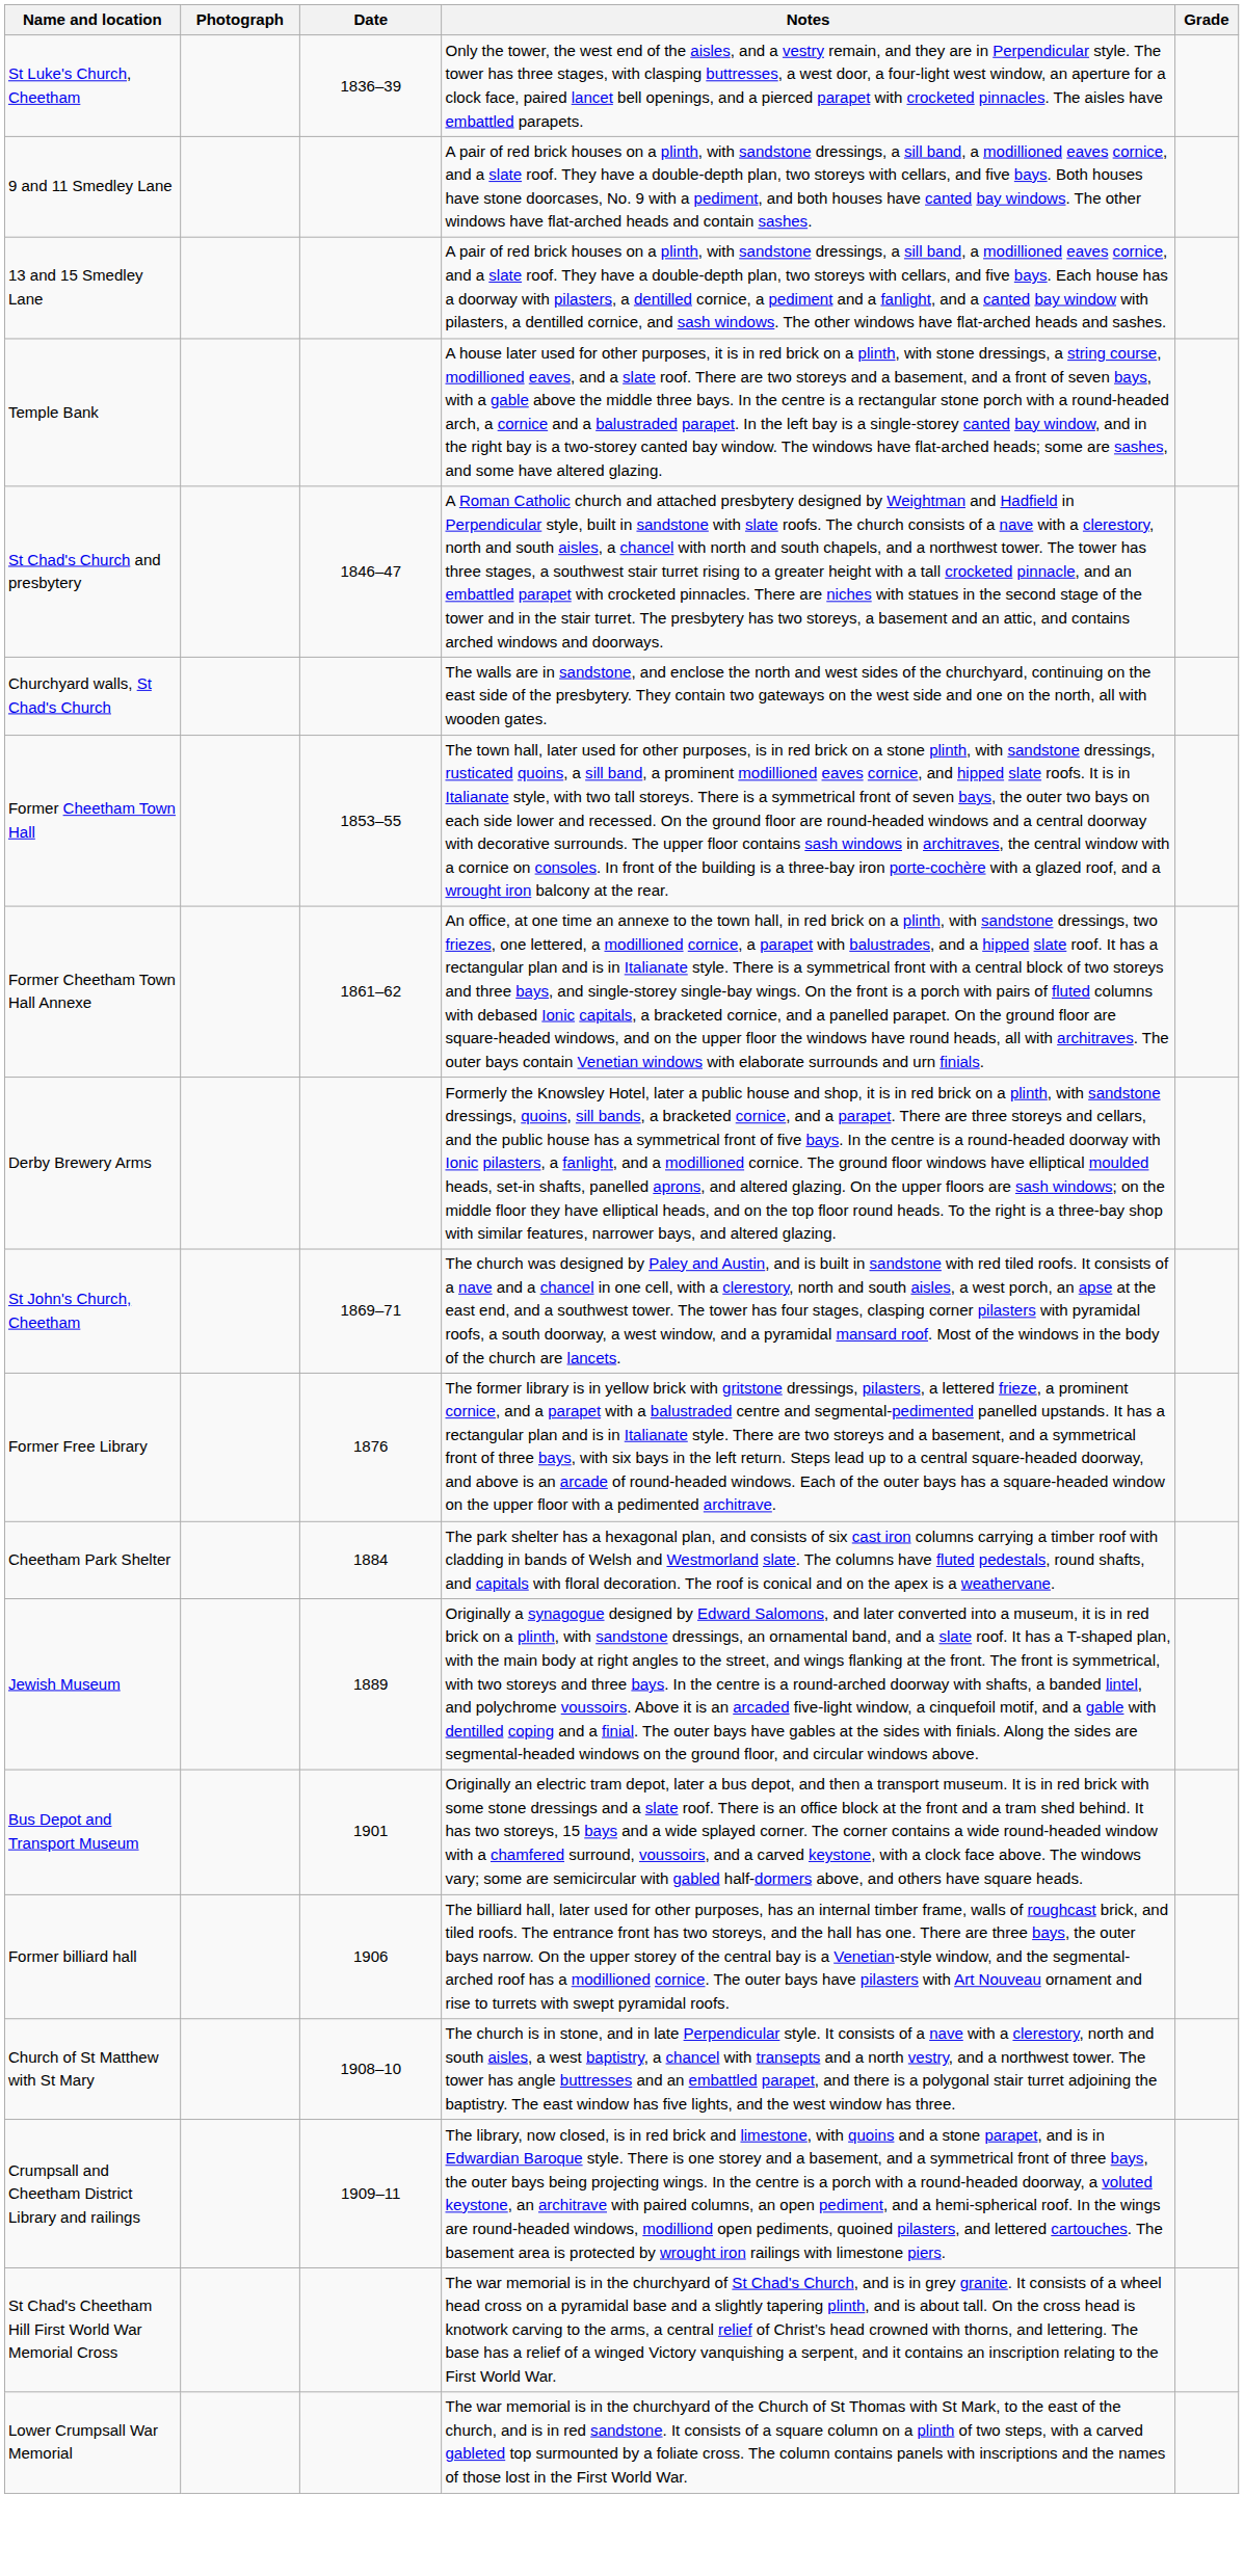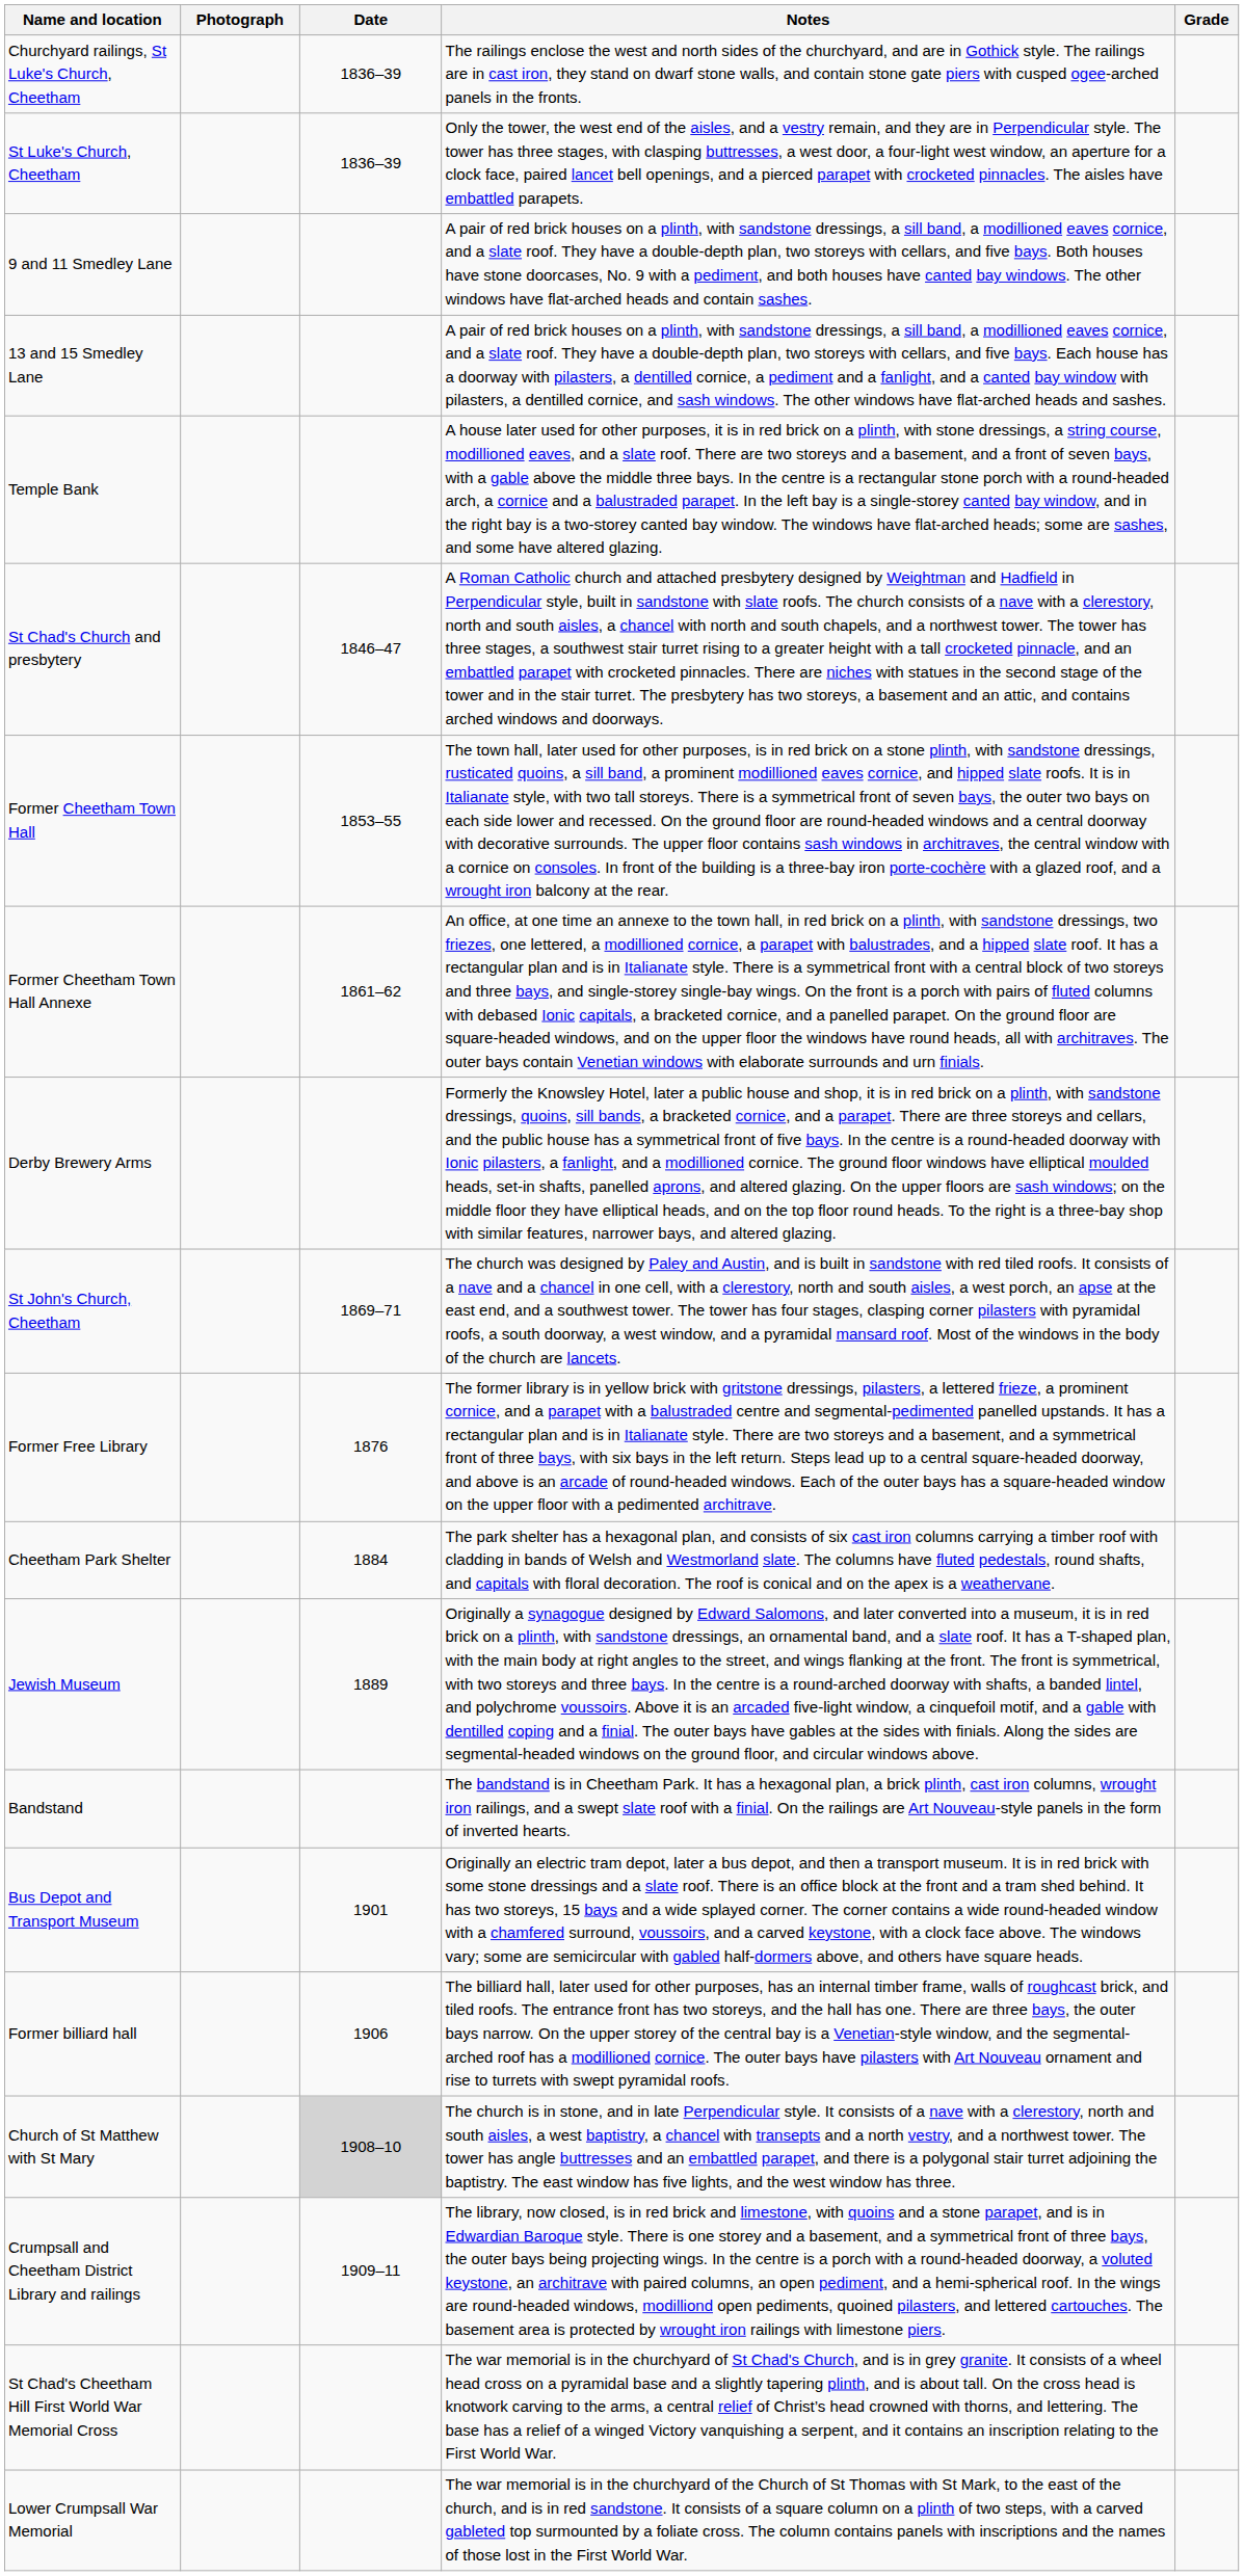 <table class="wikitable sortable plainrowheaders" style="width:100%; border:0; text-align:left; line-height:150%;">
 <tr>
 <th scope="col" style="width:150px">Name and location</th>
 <th scope="col" style="width:100px" class="unsortable">Photograph</th>
 <th scope="col" style="width:120px">Date</th>
 <th scope="col" style="width:650px" class="unsortable">Notes</th>
 <th scope="col" style="width:50px">Grade</th>
+</tr>
+<tr>
+<td>Churchyard railings, <a href='#'>St Luke's Church</a>, <a href='#'>Cheetham</a><br><small></small></td>
+<td></td>
+<td align="center">1836–39</td>
+<td>The railings enclose the west and north sides of the churchyard, and are in <a href='#'>Gothick</a> style. The railings are in <a href='#'>cast iron</a>, they stand on dwarf stone walls, and contain stone gate <a href='#'>piers</a> with cusped <a href='#'>ogee</a>-arched panels in the fronts.</td>
+<td align="center" ></td>
 </tr>
 <tr>
 <td><a href='#'>St Luke's Church</a>, <a href='#'>Cheetham</a><br><small></small></td>
 <td></td>
 <td align="center">1836–39</td>
 <td>Only the tower, the west end of the <a href='#'>aisles</a>, and a <a href='#'>vestry</a> remain, and they are in <a href='#'>Perpendicular</a> style. The tower has three stages, with clasping <a href='#'>buttresses</a>, a west door, a four-light west window, an aperture for a clock face, paired <a href='#'>lancet</a> bell openings, and a pierced <a href='#'>parapet</a> with <a href='#'>crocketed</a> <a href='#'>pinnacles</a>. The aisles have <a href='#'>embattled</a> parapets.</td>
 <td align="center" ></td>
 </tr>
 <tr>
 <td>9 and 11 Smedley Lane<br><small></small></td>
 <td></td>
 <td align="center"></td>
 <td>A pair of red brick houses on a <a href='#'>plinth</a>, with <a href='#'>sandstone</a> dressings, a <a href='#'>sill band</a>, a <a href='#'>modillioned</a> <a href='#'>eaves</a> <a href='#'>cornice</a>, and a <a href='#'>slate</a> roof. They have a double-depth plan, two storeys with cellars, and five <a href='#'>bays</a>. Both houses have stone doorcases, No. 9 with a <a href='#'>pediment</a>, and both houses have <a href='#'>canted</a> <a href='#'>bay windows</a>. The other windows have flat-arched heads and contain <a href='#'>sashes</a>.</td>
 <td align="center" ></td>
 </tr>
 <tr>
 <td>13 and 15 Smedley Lane<br><small></small></td>
 <td></td>
 <td align="center"></td>
 <td>A pair of red brick houses on a <a href='#'>plinth</a>, with <a href='#'>sandstone</a> dressings, a <a href='#'>sill band</a>, a <a href='#'>modillioned</a> <a href='#'>eaves</a> <a href='#'>cornice</a>, and a <a href='#'>slate</a> roof. They have a double-depth plan, two storeys with cellars, and five <a href='#'>bays</a>. Each house has a doorway with <a href='#'>pilasters</a>, a <a href='#'>dentilled</a> cornice, a <a href='#'>pediment</a> and a <a href='#'>fanlight</a>, and a <a href='#'>canted</a> <a href='#'>bay window</a> with pilasters, a dentilled cornice, and <a href='#'>sash windows</a>. The other windows have flat-arched heads and sashes.</td>
 <td align="center" ></td>
 </tr>
 <tr>
 <td>Temple Bank<br><small></small></td>
 <td></td>
 <td align="center"></td>
 <td>A house later used for other purposes, it is in red brick on a <a href='#'>plinth</a>, with stone dressings, a <a href='#'>string course</a>, <a href='#'>modillioned</a> <a href='#'>eaves</a>, and a <a href='#'>slate</a> roof. There are two storeys and a basement, and a front of seven <a href='#'>bays</a>, with a <a href='#'>gable</a> above the middle three bays. In the centre is a rectangular stone porch with a round-headed arch, a <a href='#'>cornice</a> and a <a href='#'>balustraded</a> <a href='#'>parapet</a>. In the left bay is a single-storey <a href='#'>canted</a> <a href='#'>bay window</a>, and in the right bay is a two-storey canted bay window. The windows have flat-arched heads; some are <a href='#'>sashes</a>, and some have altered glazing.</td>
 <td align="center" ></td>
 </tr>
 <tr>
 <td><a href='#'>St Chad's Church</a> and presbytery<br><small></small></td>
 <td></td>
 <td align="center">1846–47</td>
 <td>A <a href='#'>Roman Catholic</a> church and attached presbytery designed by <a href='#'>Weightman</a> and <a href='#'>Hadfield</a> in <a href='#'>Perpendicular</a> style, built in <a href='#'>sandstone</a> with <a href='#'>slate</a> roofs. The church consists of a <a href='#'>nave</a> with a <a href='#'>clerestory</a>, north and south <a href='#'>aisles</a>, a <a href='#'>chancel</a> with north and south chapels, and a northwest tower. The tower has three stages, a southwest stair turret rising to a greater height with a tall <a href='#'>crocketed</a> <a href='#'>pinnacle</a>, and an <a href='#'>embattled</a> <a href='#'>parapet</a> with crocketed pinnacles. There are <a href='#'>niches</a> with statues in the second stage of the tower and in the stair turret. The presbytery has two storeys, a basement and an attic, and contains arched windows and doorways.</td>
-<td align="center" ></td>
-</tr>
-<tr>
-<td>Churchyard walls, <a href='#'>St Chad's Church</a><br><small></small></td>
-<td></td>
-<td align="center"></td>
-<td>The walls are in <a href='#'>sandstone</a>, and enclose the north and west sides of the churchyard, continuing on the east side of the presbytery. They contain two gateways on the west side and one on the north, all with wooden gates.</td>
 <td align="center" ></td>
 </tr>
 <tr>
 <td>Former <a href='#'>Cheetham Town Hall</a><br><small></small></td>
 <td></td>
 <td align="center">1853–55</td>
 <td>The town hall, later used for other purposes, is in red brick on a stone <a href='#'>plinth</a>, with <a href='#'>sandstone</a> dressings, <a href='#'>rusticated</a> <a href='#'>quoins</a>, a <a href='#'>sill band</a>, a prominent <a href='#'>modillioned</a> <a href='#'>eaves</a> <a href='#'>cornice</a>, and <a href='#'>hipped</a> <a href='#'>slate</a> roofs. It is in <a href='#'>Italianate</a> style, with two tall storeys. There is a symmetrical front of seven <a href='#'>bays</a>, the outer two bays on each side lower and recessed. On the ground floor are round-headed windows and a central doorway with decorative surrounds. The upper floor contains <a href='#'>sash windows</a> in <a href='#'>architraves</a>, the central window with a cornice on <a href='#'>consoles</a>. In front of the building is a three-bay iron <a href='#'>porte-cochère</a> with a glazed roof, and a <a href='#'>wrought iron</a> balcony at the rear.</td>
 <td align="center" ></td>
 </tr>
 <tr>
 <td>Former Cheetham Town Hall Annexe<br><small></small></td>
 <td></td>
 <td align="center">1861–62</td>
 <td>An office, at one time an annexe to the town hall, in red brick on a <a href='#'>plinth</a>, with <a href='#'>sandstone</a> dressings, two <a href='#'>friezes</a>, one lettered, a <a href='#'>modillioned</a> <a href='#'>cornice</a>, a <a href='#'>parapet</a> with <a href='#'>balustrades</a>, and a <a href='#'>hipped</a> <a href='#'>slate</a> roof. It has a rectangular plan and is in <a href='#'>Italianate</a> style. There is a symmetrical front with a central block of two storeys and three <a href='#'>bays</a>, and single-storey single-bay wings. On the front is a porch with pairs of <a href='#'>fluted</a> columns with debased <a href='#'>Ionic</a> <a href='#'>capitals</a>, a bracketed cornice, and a panelled parapet. On the ground floor are square-headed windows, and on the upper floor the windows have round heads, all with <a href='#'>architraves</a>. The outer bays contain <a href='#'>Venetian windows</a> with elaborate surrounds and urn <a href='#'>finials</a>.</td>
 <td align="center" ></td>
 </tr>
 <tr>
 <td>Derby Brewery Arms<br><small></small></td>
 <td></td>
 <td align="center"></td>
 <td>Formerly the Knowsley Hotel, later a public house and shop, it is in red brick on a <a href='#'>plinth</a>, with <a href='#'>sandstone</a> dressings, <a href='#'>quoins</a>, <a href='#'>sill bands</a>, a bracketed <a href='#'>cornice</a>, and a <a href='#'>parapet</a>. There are three storeys and cellars, and the public house has a symmetrical front of five <a href='#'>bays</a>. In the centre is a round-headed doorway with <a href='#'>Ionic</a> <a href='#'>pilasters</a>, a <a href='#'>fanlight</a>, and a <a href='#'>modillioned</a> cornice. The ground floor windows have elliptical <a href='#'>moulded</a> heads, set-in shafts, panelled <a href='#'>aprons</a>, and altered glazing. On the upper floors are <a href='#'>sash windows</a>; on the middle floor they have elliptical heads, and on the top floor round heads. To the right is a three-bay shop with similar features, narrower bays, and altered glazing.</td>
 <td align="center" ></td>
 </tr>
 <tr>
 <td><a href='#'>St John's Church, Cheetham</a><br><small></small></td>
 <td></td>
 <td align="center">1869–71</td>
 <td>The church was designed by <a href='#'>Paley and Austin</a>, and is built in <a href='#'>sandstone</a> with red tiled roofs. It consists of a <a href='#'>nave</a> and a <a href='#'>chancel</a> in one cell, with a <a href='#'>clerestory</a>, north and south <a href='#'>aisles</a>, a west porch, an <a href='#'>apse</a> at the east end, and a southwest tower. The tower has four stages, clasping corner <a href='#'>pilasters</a> with pyramidal roofs, a south doorway, a west window, and a pyramidal <a href='#'>mansard roof</a>. Most of the windows in the body of the church are <a href='#'>lancets</a>.</td>
 <td align="center" ></td>
 </tr>
 <tr>
 <td>Former Free Library<br><small></small></td>
 <td></td>
 <td align="center">1876</td>
 <td>The former library is in yellow brick with <a href='#'>gritstone</a> dressings, <a href='#'>pilasters</a>, a lettered <a href='#'>frieze</a>, a prominent <a href='#'>cornice</a>, and a <a href='#'>parapet</a> with a <a href='#'>balustraded</a> centre and segmental-<a href='#'>pedimented</a> panelled upstands. It has a rectangular plan and is in <a href='#'>Italianate</a> style. There are two storeys and a basement, and a symmetrical front of three <a href='#'>bays</a>, with six bays in the left return. Steps lead up to a central square-headed doorway, and above is an <a href='#'>arcade</a> of round-headed windows. Each of the outer bays has a square-headed window on the upper floor with a pedimented <a href='#'>architrave</a>.</td>
 <td align="center" ></td>
 </tr>
 <tr>
 <td>Cheetham Park Shelter<br><small></small></td>
 <td></td>
 <td align="center">1884</td>
 <td>The park shelter has a hexagonal plan, and consists of six <a href='#'>cast iron</a> columns carrying a timber roof with cladding in bands of Welsh and <a href='#'>Westmorland</a> <a href='#'>slate</a>. The columns have <a href='#'>fluted</a> <a href='#'>pedestals</a>, round shafts, and <a href='#'>capitals</a> with floral decoration. The roof is conical and on the apex is a <a href='#'>weathervane</a>.</td>
 <td align="center" ></td>
 </tr>
 <tr>
 <td><a href='#'>Jewish Museum</a><br><small></small></td>
 <td></td>
 <td align="center">1889</td>
 <td>Originally a <a href='#'>synagogue</a> designed by <a href='#'>Edward Salomons</a>, and later converted into a museum, it is in red brick on a <a href='#'>plinth</a>, with <a href='#'>sandstone</a> dressings, an ornamental band, and a <a href='#'>slate</a> roof. It has a T-shaped plan, with the main body at right angles to the street, and wings flanking at the front. The front is symmetrical, with two storeys and three <a href='#'>bays</a>. In the centre is a round-arched doorway with shafts, a banded <a href='#'>lintel</a>, and polychrome <a href='#'>voussoirs</a>. Above it is an <a href='#'>arcaded</a> five-light window, a cinquefoil motif, and a <a href='#'>gable</a> with <a href='#'>dentilled</a> <a href='#'>coping</a> and a <a href='#'>finial</a>. The outer bays have gables at the sides with finials. Along the sides are segmental-headed windows on the ground floor, and circular windows above.</td>
 <td align="center" ></td>
 </tr>
 <tr>
+<td>Bandstand<br><small></small></td>
+<td></td>
+<td align="center"></td>
+<td>The <a href='#'>bandstand</a> is in Cheetham Park. It has a hexagonal plan, a brick <a href='#'>plinth</a>, <a href='#'>cast iron</a> columns, <a href='#'>wrought iron</a> railings, and a swept <a href='#'>slate</a> roof with a <a href='#'>finial</a>. On the railings are <a href='#'>Art Nouveau</a>-style panels in the form of inverted hearts.</td>
+<td align="center" ></td>
+</tr>
+<tr>
 <td><a href='#'>Bus Depot and Transport Museum</a><br><small></small></td>
 <td></td>
 <td align="center">1901</td>
 <td>Originally an electric tram depot, later a bus depot, and then a transport museum. It is in red brick with some stone dressings and a <a href='#'>slate</a> roof. There is an office block at the front and a tram shed behind. It has two storeys, 15 <a href='#'>bays</a> and a wide splayed corner. The corner contains a wide round-headed window with a <a href='#'>chamfered</a> surround, <a href='#'>voussoirs</a>, and a carved <a href='#'>keystone</a>, with a clock face above. The windows vary; some are semicircular with <a href='#'>gabled</a> half-<a href='#'>dormers</a> above, and others have square heads.</td>
 <td align="center" ></td>
 </tr>
 <tr>
 <td>Former billiard hall<br><small></small></td>
 <td></td>
 <td align="center">1906</td>
 <td>The billiard hall, later used for other purposes, has an internal timber frame, walls of <a href='#'>roughcast</a> brick, and tiled roofs. The entrance front has two storeys, and the hall has one. There are three <a href='#'>bays</a>, the outer bays narrow. On the upper storey of the central bay is a <a href='#'>Venetian</a>-style window, and the segmental-arched roof has a <a href='#'>modillioned</a> <a href='#'>cornice</a>. The outer bays have <a href='#'>pilasters</a> with <a href='#'>Art Nouveau</a> ornament and rise to turrets with swept pyramidal roofs.</td>
 <td align="center" ></td>
 </tr>
 <tr>
 <td>Church of St Matthew with St Mary<br><small></small></td>
 <td></td>
-<td align="center">1908–10</td>
+<td align="center" style="background: lightgrey;">1908–10</td>
 <td>The church is in stone, and in late <a href='#'>Perpendicular</a> style. It consists of a <a href='#'>nave</a> with a <a href='#'>clerestory</a>, north and south <a href='#'>aisles</a>, a west <a href='#'>baptistry</a>, a <a href='#'>chancel</a> with <a href='#'>transepts</a> and a north <a href='#'>vestry</a>, and a northwest tower. The tower has angle <a href='#'>buttresses</a> and an <a href='#'>embattled</a> <a href='#'>parapet</a>, and there is a polygonal stair turret adjoining the baptistry. The east window has five lights, and the west window has three.</td>
 <td align="center" ></td>
 </tr>
 <tr>
 <td>Crumpsall and Cheetham District Library and railings<br><small></small></td>
 <td></td>
 <td align="center">1909–11</td>
 <td>The library, now closed, is in red brick and <a href='#'>limestone</a>, with <a href='#'>quoins</a> and a stone <a href='#'>parapet</a>, and is in <a href='#'>Edwardian Baroque</a> style. There is one storey and a basement, and a symmetrical front of three <a href='#'>bays</a>, the outer bays being projecting wings. In the centre is a porch with a round-headed doorway, a <a href='#'>voluted</a> <a href='#'>keystone</a>, an <a href='#'>architrave</a> with paired columns, an open <a href='#'>pediment</a>, and a hemi-spherical roof. In the wings are round-headed windows, <a href='#'>modilliond</a> open pediments, quoined <a href='#'>pilasters</a>, and lettered <a href='#'>cartouches</a>. The basement area is protected by <a href='#'>wrought iron</a> railings with limestone <a href='#'>piers</a>.</td>
 <td align="center" ></td>
 </tr>
 <tr>
 <td>St Chad's Cheetham Hill First World War Memorial Cross<br><small></small></td>
 <td></td>
 <td align="center"></td>
 <td>The war memorial is in the churchyard of <a href='#'>St Chad's Church</a>, and is in grey <a href='#'>granite</a>. It consists of a wheel head cross on a pyramidal base and a slightly tapering <a href='#'>plinth</a>, and is about  tall. On the cross head is knotwork carving to the arms, a central <a href='#'>relief</a> of Christ’s head crowned with thorns, and lettering. The base has a relief of a winged Victory vanquishing a serpent, and it contains an inscription relating to the First World War.</td>
 <td align="center" ></td>
 </tr>
 <tr>
 <td>Lower Crumpsall War Memorial<br><small></small></td>
 <td></td>
 <td align="center"></td>
 <td>The war memorial is in the churchyard of the Church of St Thomas with St Mark, to the east of the church, and is in red <a href='#'>sandstone</a>. It consists of a square column on a <a href='#'>plinth</a> of two steps, with a carved <a href='#'>gableted</a> top surmounted by a foliate cross. The column contains panels with inscriptions and the names of those lost in the First World War.</td>
 <td align="center" ></td>
 </tr>
 <tr>
 </tr>
 </table>
